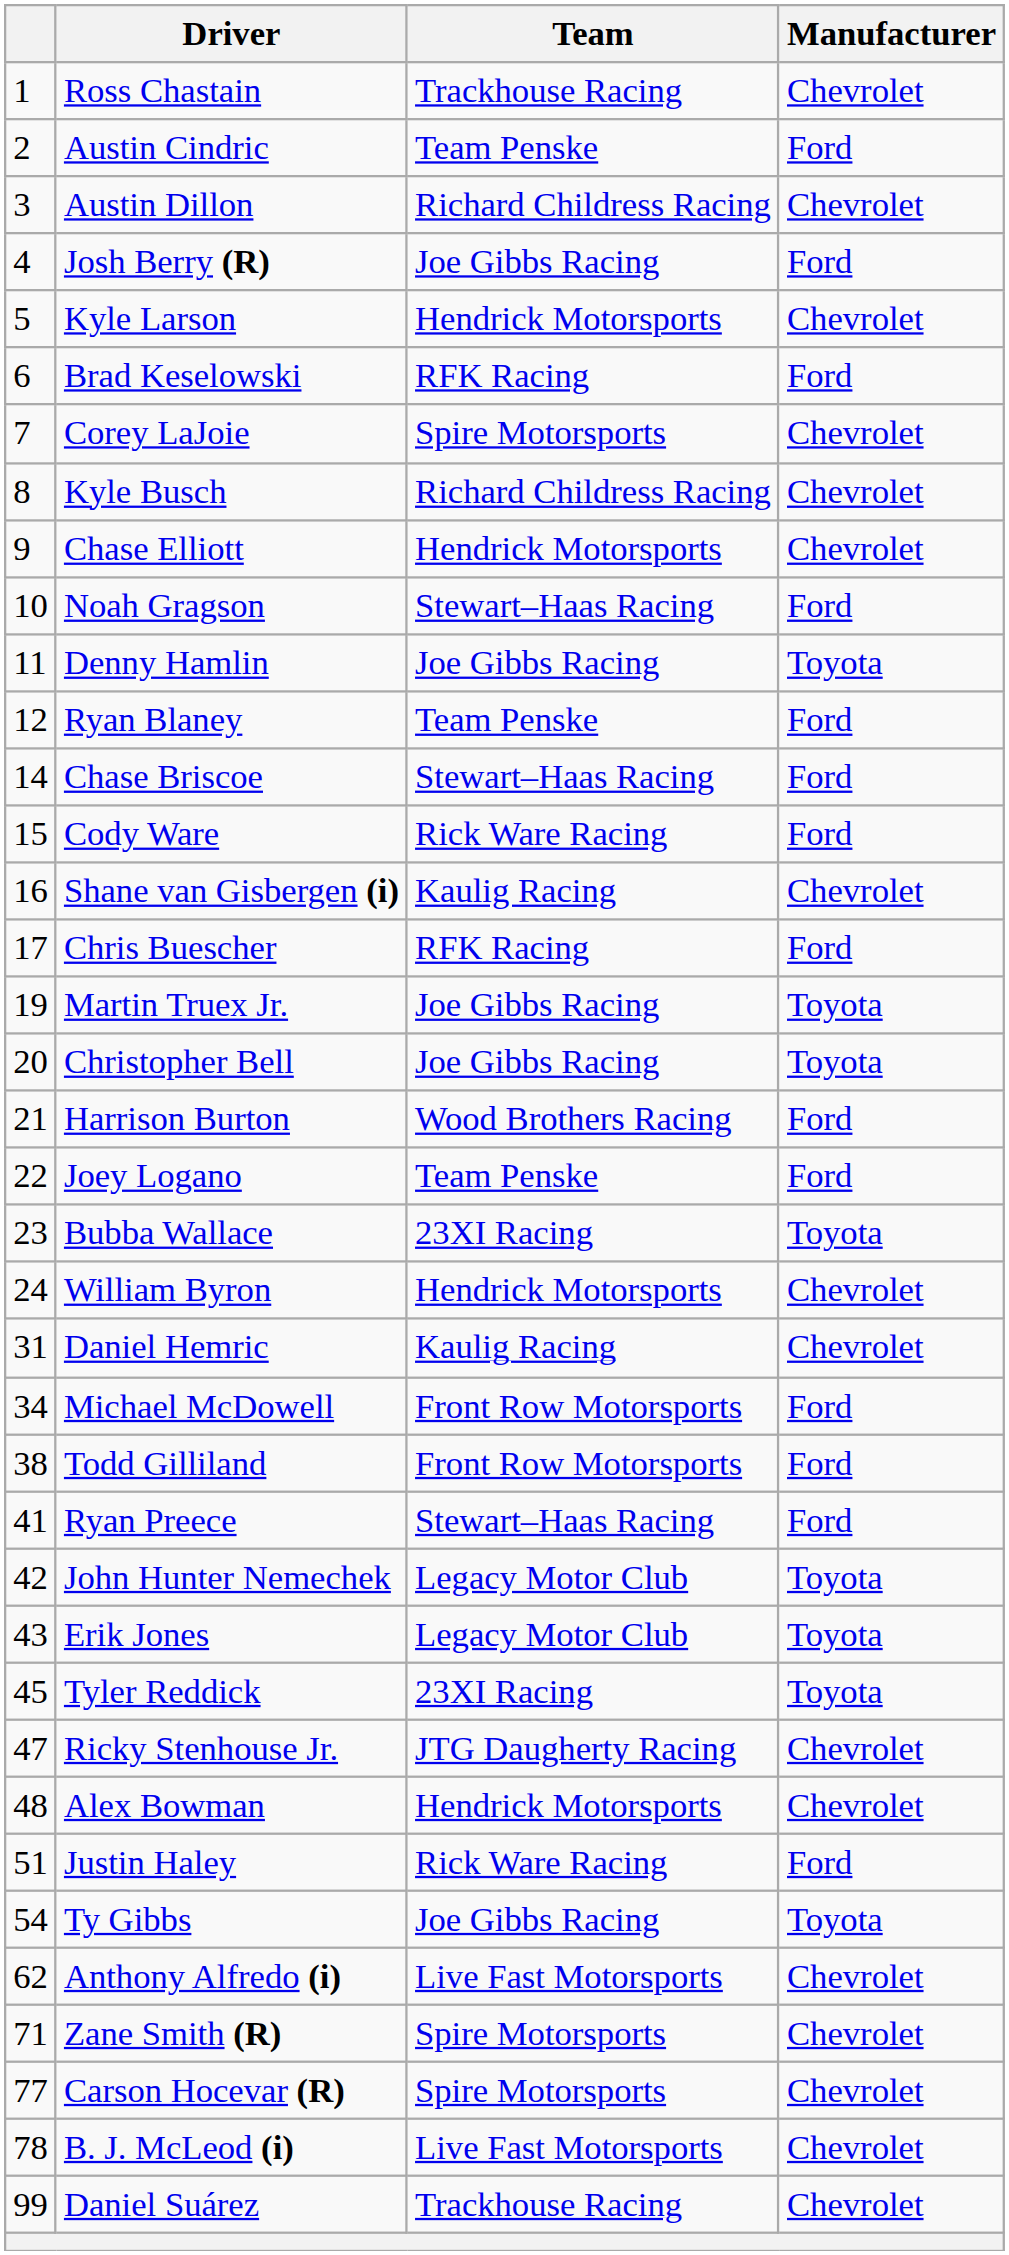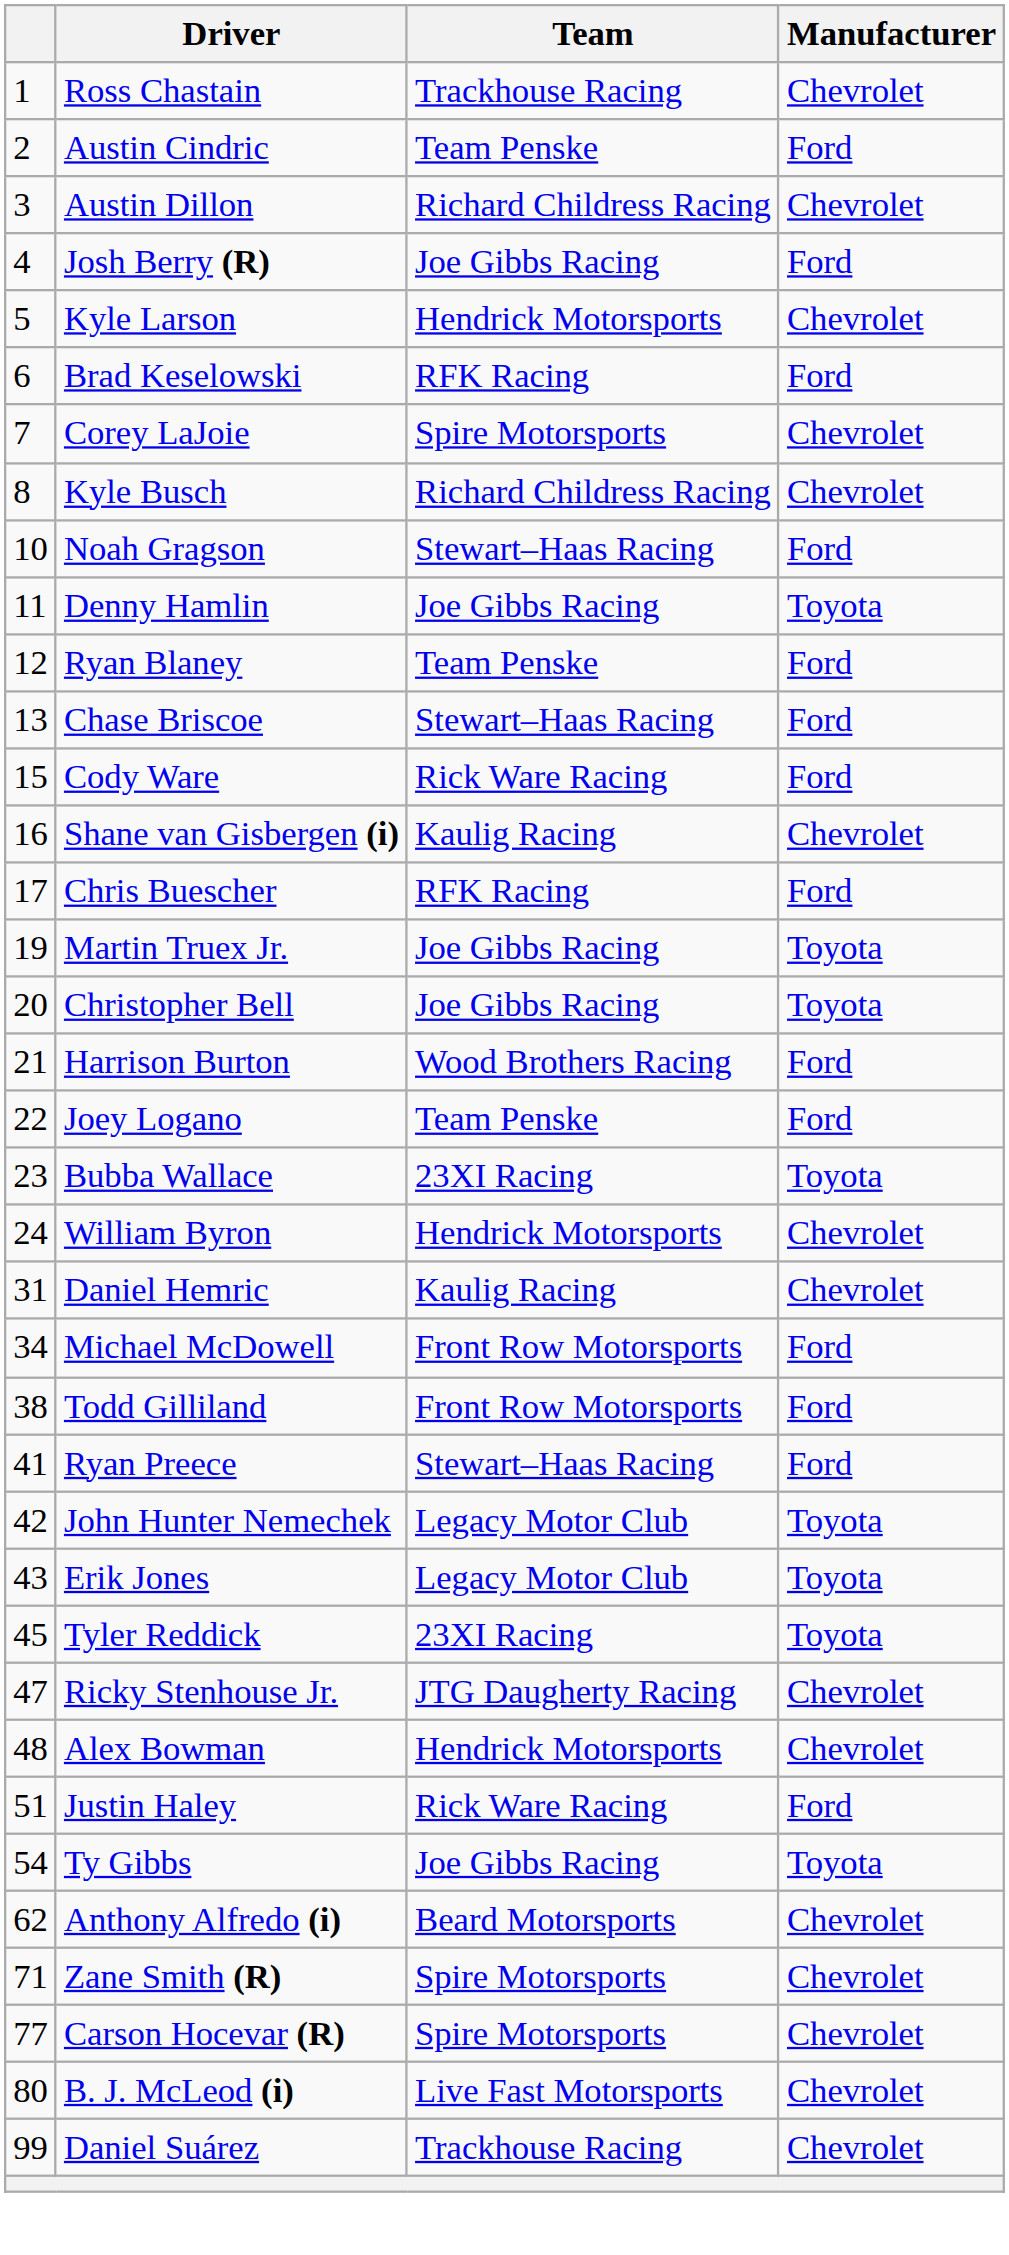 <table class="wikitable" style="font-size:95%">
 <tr>
 <th></th>
 <th>Driver</th>
 <th>Team</th>
 <th>Manufacturer</th>
 </tr>
 <tr>
 <td>1</td>
 <td><a href='#'>Ross Chastain</a></td>
 <td><a href='#'>Trackhouse Racing</a></td>
 <td><a href='#'>Chevrolet</a></td>
 </tr>
 <tr>
 <td>2</td>
 <td><a href='#'>Austin Cindric</a></td>
 <td><a href='#'>Team Penske</a></td>
 <td><a href='#'>Ford</a></td>
 </tr>
 <tr>
 <td>3</td>
 <td><a href='#'>Austin Dillon</a></td>
 <td nowrap><a href='#'>Richard Childress Racing</a></td>
 <td><a href='#'>Chevrolet</a></td>
 </tr>
 <tr>
 <td>4</td>
 <td><a href='#'>Josh Berry</a> <strong>(R)</strong></td>
 <td><a href='#'>Joe Gibbs Racing</a></td>
 <td><a href='#'>Ford</a></td>
 </tr>
 <tr>
 <td>5</td>
 <td><a href='#'>Kyle Larson</a></td>
 <td><a href='#'>Hendrick Motorsports</a></td>
 <td><a href='#'>Chevrolet</a></td>
 </tr>
 <tr>
 <td>6</td>
 <td><a href='#'>Brad Keselowski</a></td>
 <td><a href='#'>RFK Racing</a></td>
 <td><a href='#'>Ford</a></td>
 </tr>
 <tr>
 <td>7</td>
 <td><a href='#'>Corey LaJoie</a></td>
 <td><a href='#'>Spire Motorsports</a></td>
 <td><a href='#'>Chevrolet</a></td>
 </tr>
 <tr>
 <td>8</td>
 <td><a href='#'>Kyle Busch</a></td>
 <td><a href='#'>Richard Childress Racing</a></td>
 <td><a href='#'>Chevrolet</a></td>
 </tr>
 <tr>
-<td>9</td>
-<td><a href='#'>Chase Elliott</a></td>
-<td><a href='#'>Hendrick Motorsports</a></td>
-<td><a href='#'>Chevrolet</a></td>
-</tr>
-<tr>
 <td>10</td>
 <td><a href='#'>Noah Gragson</a></td>
 <td><a href='#'>Stewart–Haas Racing</a></td>
 <td><a href='#'>Ford</a></td>
 </tr>
 <tr>
 <td>11</td>
 <td><a href='#'>Denny Hamlin</a></td>
 <td><a href='#'>Joe Gibbs Racing</a></td>
 <td><a href='#'>Toyota</a></td>
 </tr>
 <tr>
 <td>12</td>
 <td><a href='#'>Ryan Blaney</a></td>
 <td><a href='#'>Team Penske</a></td>
 <td><a href='#'>Ford</a></td>
 </tr>
 <tr>
-<td>14</td>
+<td>13</td>
 <td><a href='#'>Chase Briscoe</a></td>
 <td><a href='#'>Stewart–Haas Racing</a></td>
 <td><a href='#'>Ford</a></td>
 </tr>
 <tr>
 <td>15</td>
 <td><a href='#'>Cody Ware</a></td>
 <td><a href='#'>Rick Ware Racing</a></td>
 <td><a href='#'>Ford</a></td>
 </tr>
 <tr>
 <td>16</td>
 <td><a href='#'>Shane van Gisbergen</a> <strong>(i)</strong></td>
 <td><a href='#'>Kaulig Racing</a></td>
 <td><a href='#'>Chevrolet</a></td>
 </tr>
 <tr>
 <td>17</td>
 <td><a href='#'>Chris Buescher</a></td>
 <td><a href='#'>RFK Racing</a></td>
 <td><a href='#'>Ford</a></td>
 </tr>
 <tr>
 <td>19</td>
 <td><a href='#'>Martin Truex Jr.</a></td>
 <td><a href='#'>Joe Gibbs Racing</a></td>
 <td><a href='#'>Toyota</a></td>
 </tr>
 <tr>
 <td>20</td>
 <td><a href='#'>Christopher Bell</a></td>
 <td><a href='#'>Joe Gibbs Racing</a></td>
 <td><a href='#'>Toyota</a></td>
 </tr>
 <tr>
 <td>21</td>
 <td><a href='#'>Harrison Burton</a></td>
 <td><a href='#'>Wood Brothers Racing</a></td>
 <td><a href='#'>Ford</a></td>
 </tr>
 <tr>
 <td>22</td>
 <td><a href='#'>Joey Logano</a></td>
 <td><a href='#'>Team Penske</a></td>
 <td><a href='#'>Ford</a></td>
 </tr>
 <tr>
 <td>23</td>
 <td><a href='#'>Bubba Wallace</a></td>
 <td><a href='#'>23XI Racing</a></td>
 <td><a href='#'>Toyota</a></td>
 </tr>
 <tr>
 <td>24</td>
 <td><a href='#'>William Byron</a></td>
 <td><a href='#'>Hendrick Motorsports</a></td>
 <td><a href='#'>Chevrolet</a></td>
 </tr>
 <tr>
 <td>31</td>
 <td><a href='#'>Daniel Hemric</a></td>
 <td><a href='#'>Kaulig Racing</a></td>
 <td><a href='#'>Chevrolet</a></td>
 </tr>
 <tr>
 <td>34</td>
 <td><a href='#'>Michael McDowell</a></td>
 <td><a href='#'>Front Row Motorsports</a></td>
 <td><a href='#'>Ford</a></td>
 </tr>
 <tr>
 <td>38</td>
 <td><a href='#'>Todd Gilliland</a></td>
 <td><a href='#'>Front Row Motorsports</a></td>
 <td><a href='#'>Ford</a></td>
 </tr>
 <tr>
 <td>41</td>
 <td><a href='#'>Ryan Preece</a></td>
 <td><a href='#'>Stewart–Haas Racing</a></td>
 <td><a href='#'>Ford</a></td>
 </tr>
 <tr>
 <td>42</td>
 <td><a href='#'>John Hunter Nemechek</a></td>
 <td><a href='#'>Legacy Motor Club</a></td>
 <td><a href='#'>Toyota</a></td>
 </tr>
 <tr>
 <td>43</td>
 <td><a href='#'>Erik Jones</a></td>
 <td><a href='#'>Legacy Motor Club</a></td>
 <td><a href='#'>Toyota</a></td>
 </tr>
 <tr>
 <td>45</td>
 <td><a href='#'>Tyler Reddick</a></td>
 <td><a href='#'>23XI Racing</a></td>
 <td><a href='#'>Toyota</a></td>
 </tr>
 <tr>
 <td>47</td>
 <td nowrap><a href='#'>Ricky Stenhouse Jr.</a></td>
 <td><a href='#'>JTG Daugherty Racing</a></td>
 <td><a href='#'>Chevrolet</a></td>
 </tr>
 <tr>
 <td>48</td>
 <td><a href='#'>Alex Bowman</a></td>
 <td><a href='#'>Hendrick Motorsports</a></td>
 <td><a href='#'>Chevrolet</a></td>
 </tr>
 <tr>
 <td>51</td>
 <td><a href='#'>Justin Haley</a></td>
 <td><a href='#'>Rick Ware Racing</a></td>
 <td><a href='#'>Ford</a></td>
 </tr>
 <tr>
 <td>54</td>
 <td><a href='#'>Ty Gibbs</a></td>
 <td><a href='#'>Joe Gibbs Racing</a></td>
 <td><a href='#'>Toyota</a></td>
 </tr>
 <tr>
 <td>62</td>
 <td><a href='#'>Anthony Alfredo</a> <strong>(i)</strong></td>
-<td><a href='#'>Live Fast Motorsports</a></td>
+<td><a href='#'>Beard Motorsports</a></td>
 <td><a href='#'>Chevrolet</a></td>
 </tr>
 <tr>
 <td>71</td>
 <td><a href='#'>Zane Smith</a> <strong>(R)</strong></td>
 <td><a href='#'>Spire Motorsports</a></td>
 <td><a href='#'>Chevrolet</a></td>
 </tr>
 <tr>
 <td>77</td>
 <td><a href='#'>Carson Hocevar</a> <strong>(R)</strong></td>
 <td><a href='#'>Spire Motorsports</a></td>
 <td><a href='#'>Chevrolet</a></td>
 </tr>
 <tr>
-<td>78</td>
+<td>80</td>
 <td><a href='#'>B. J. McLeod</a> <strong>(i)</strong></td>
 <td><a href='#'>Live Fast Motorsports</a></td>
 <td><a href='#'>Chevrolet</a></td>
 </tr>
 <tr>
 <td>99</td>
 <td><a href='#'>Daniel Suárez</a></td>
 <td><a href='#'>Trackhouse Racing</a></td>
 <td><a href='#'>Chevrolet</a></td>
 </tr>
 <tr>
 <th colspan="4"></th>
 </tr>
 </table>
